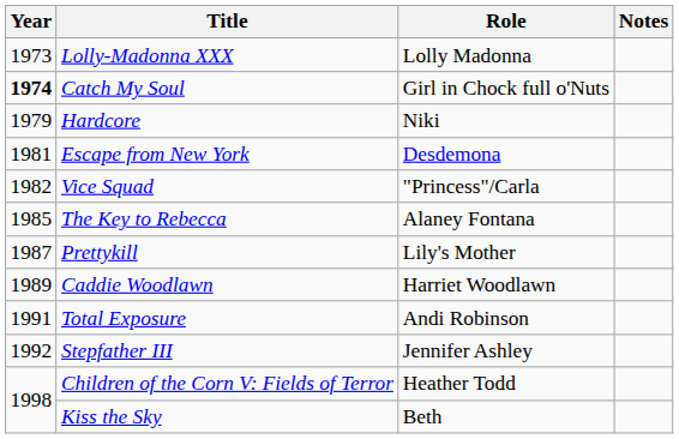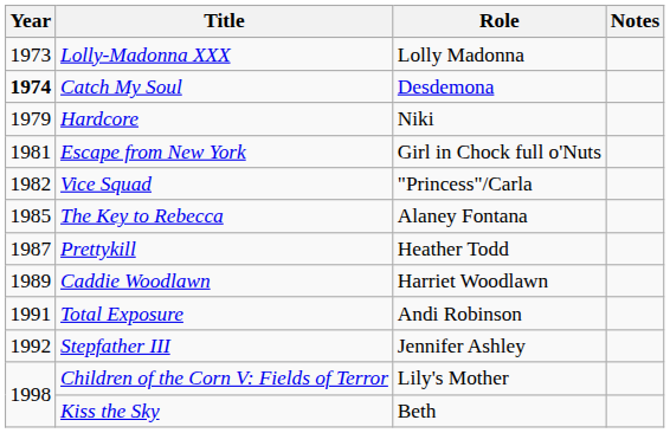 <table class="wikitable sortable">
 <tr>
 <th>Year</th>
 <th>Title</th>
 <th>Role</th>
 <th class="unsortable">Notes</th>
 </tr>
 <tr>
 <td>1973</td>
 <td><em><a href='#'>Lolly-Madonna XXX</a></em></td>
 <td>Lolly Madonna</td>
 <td></td>
 </tr>
 <tr>
 <td><strong>1974</strong></td>
 <td><em><a href='#'>Catch My Soul</a></em></td>
-<td>Girl in Chock full o'Nuts</td>
+<td><a href='#'>Desdemona</a></td>
 <td></td>
 </tr>
 <tr>
 <td>1979</td>
 <td><em><a href='#'>Hardcore</a></em></td>
 <td>Niki</td>
 <td></td>
 </tr>
 <tr>
 <td>1981</td>
 <td><em><a href='#'>Escape from New York</a></em></td>
-<td><a href='#'>Desdemona</a></td>
+<td>Girl in Chock full o'Nuts</td>
 <td></td>
 </tr>
 <tr>
 <td>1982</td>
 <td><em><a href='#'>Vice Squad</a></em></td>
 <td>"Princess"/Carla</td>
 <td></td>
 </tr>
 <tr>
 <td>1985</td>
 <td><em><a href='#'>The Key to Rebecca</a></em></td>
 <td>Alaney Fontana</td>
 <td></td>
 </tr>
 <tr>
 <td>1987</td>
 <td><em><a href='#'>Prettykill</a></em></td>
-<td>Lily's Mother</td>
+<td>Heather Todd</td>
 <td></td>
 </tr>
 <tr>
 <td>1989</td>
 <td><em><a href='#'>Caddie Woodlawn</a></em></td>
 <td>Harriet Woodlawn</td>
 <td></td>
 </tr>
 <tr>
 <td>1991</td>
 <td><em><a href='#'>Total Exposure</a></em></td>
 <td>Andi Robinson</td>
 <td></td>
 </tr>
 <tr>
 <td>1992</td>
 <td><em><a href='#'>Stepfather III</a></em></td>
 <td>Jennifer Ashley</td>
 <td></td>
 </tr>
 <tr>
 <td rowspan="2">1998</td>
 <td><em><a href='#'>Children of the Corn V: Fields of Terror</a></em></td>
-<td>Heather Todd</td>
+<td>Lily's Mother</td>
 <td></td>
 </tr>
 <tr>
 <td><em><a href='#'>Kiss the Sky</a></em></td>
 <td>Beth</td>
 <td></td>
 </tr>
 </table>
